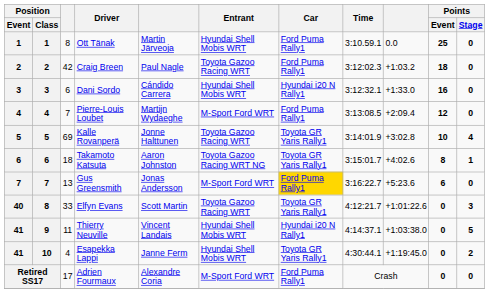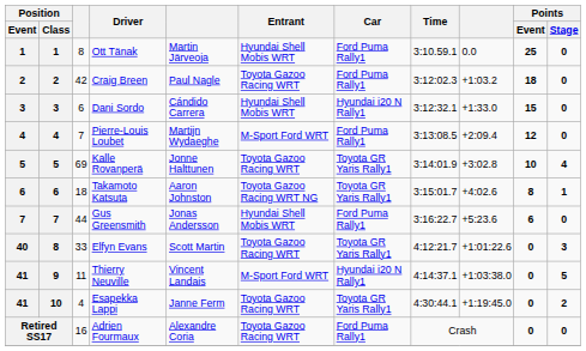 <table class="wikitable" width=85% style="font-size:85%">
 <tr>
 <th colspan="2">Position</th>
 <th rowspan="2"></th>
 <th rowspan="2">Driver</th>
 <th rowspan="2"></th>
 <th rowspan="2">Entrant</th>
 <th rowspan="2">Car</th>
 <th rowspan="2">Time</th>
 <th rowspan="2"></th>
 <th colspan="2">Points</th>
 </tr>
 <tr>
 <th>Event</th>
 <th>Class</th>
 <th>Event</th>
 <th><a href='#'>Stage</a></th>
 </tr>
 <tr>
 <th>1</th>
 <th>1</th>
 <td align="center">8</td>
 <td><a href='#'>Ott Tänak</a></td>
 <td><a href='#'>Martin Järveoja</a></td>
 <td><a href='#'>Hyundai Shell Mobis WRT</a></td>
 <td><a href='#'>Ford Puma Rally1</a></td>
 <td>3:10.59.1</td>
 <td>0.0</td>
 <td align="center"><strong>25</strong></td>
 <td align="center"><strong>0</strong></td>
 </tr>
 <tr>
 <th>2</th>
 <th>2</th>
 <td align="center">42</td>
 <td><a href='#'>Craig Breen</a></td>
 <td><a href='#'>Paul Nagle</a></td>
 <td><a href='#'>Toyota Gazoo Racing WRT</a></td>
 <td><a href='#'>Ford Puma Rally1</a></td>
 <td>3:12:02.3</td>
 <td>+1:03.2</td>
 <td align="center"><strong>18</strong></td>
 <td align="center"><strong>0</strong></td>
 </tr>
 <tr>
 <th>3</th>
 <th>3</th>
 <td align="center">6</td>
 <td><a href='#'>Dani Sordo</a></td>
 <td><a href='#'>Cándido Carrera</a></td>
 <td><a href='#'>Hyundai Shell Mobis WRT</a></td>
 <td><a href='#'>Hyundai i20 N Rally1</a></td>
 <td>3:12:32.1</td>
 <td>+1:33.0</td>
-<td align="center"><strong>16</strong></td>
+<td align="center"><strong>15</strong></td>
 <td align="center"><strong>0</strong></td>
 </tr>
 <tr>
 <th>4</th>
 <th>4</th>
 <td align="center">7</td>
 <td><a href='#'>Pierre-Louis Loubet</a></td>
 <td><a href='#'>Martijn Wydaeghe</a></td>
 <td><a href='#'>M-Sport Ford WRT</a></td>
 <td><a href='#'>Ford Puma Rally1</a></td>
 <td>3:13:08.5</td>
 <td>+2:09.4</td>
 <td align="center"><strong>12</strong></td>
 <td align="center"><strong>0</strong></td>
 </tr>
 <tr>
 <th>5</th>
 <th>5</th>
 <td align="center">69</td>
 <td><a href='#'>Kalle Rovanperä</a></td>
 <td><a href='#'>Jonne Halttunen</a></td>
 <td><a href='#'>Toyota Gazoo Racing WRT</a></td>
 <td><a href='#'>Toyota GR Yaris Rally1</a></td>
 <td>3:14:01.9</td>
 <td>+3:02.8</td>
 <td align="center"><strong>10</strong></td>
 <td align="center"><strong>4</strong></td>
 </tr>
 <tr>
 <th>6</th>
 <th>6</th>
 <td align="center">18</td>
 <td><a href='#'>Takamoto Katsuta</a></td>
 <td><a href='#'>Aaron Johnston</a></td>
 <td><a href='#'>Toyota Gazoo Racing WRT NG</a></td>
 <td><a href='#'>Toyota GR Yaris Rally1</a></td>
 <td>3:15:01.7</td>
 <td>+4:02.6</td>
 <td align="center"><strong>8</strong></td>
 <td align="center"><strong>1</strong></td>
 </tr>
 <tr>
 <th>7</th>
 <th>7</th>
-<td align="center">13</td>
+<td align="center">44</td>
 <td><a href='#'>Gus Greensmith</a></td>
 <td><a href='#'>Jonas Andersson</a></td>
-<td><a href='#'>M-Sport Ford WRT</a></td>
-<td style="background: gold;"><a href='#'>Ford Puma Rally1</a></td>
+<td><a href='#'>Hyundai Shell Mobis WRT</a></td>
+<td><a href='#'>Ford Puma Rally1</a></td>
 <td>3:16:22.7</td>
 <td>+5:23.6</td>
 <td align="center"><strong>6</strong></td>
 <td align="center"><strong>0</strong></td>
 </tr>
 <tr>
 <th>40</th>
 <th>8</th>
 <td align="center">33</td>
 <td><a href='#'>Elfyn Evans</a></td>
 <td><a href='#'>Scott Martin</a></td>
 <td><a href='#'>Toyota Gazoo Racing WRT</a></td>
 <td><a href='#'>Toyota GR Yaris Rally1</a></td>
 <td>4:12:21.7</td>
 <td>+1:01:22.6</td>
 <td align="center"><strong>0</strong></td>
 <td align="center"><strong>3</strong></td>
 </tr>
 <tr>
 <th>41</th>
 <th>9</th>
 <td align="center">11</td>
 <td><a href='#'>Thierry Neuville</a></td>
 <td><a href='#'>Vincent Landais</a></td>
-<td><a href='#'>Hyundai Shell Mobis WRT</a></td>
+<td><a href='#'>M-Sport Ford WRT</a></td>
 <td><a href='#'>Hyundai i20 N Rally1</a></td>
 <td>4:14:37.1</td>
 <td>+1:03:38.0</td>
 <td align="center"><strong>0</strong></td>
 <td align="center"><strong>5</strong></td>
 </tr>
 <tr>
 <th>41</th>
 <th>10</th>
 <td align="center">4</td>
 <td><a href='#'>Esapekka Lappi</a></td>
 <td><a href='#'>Janne Ferm</a></td>
-<td><a href='#'>Hyundai Shell Mobis WRT</a></td>
+<td><a href='#'>Toyota Gazoo Racing WRT</a></td>
 <td><a href='#'>Toyota GR Yaris Rally1</a></td>
 <td>4:30:44.1</td>
 <td>+1:19:45.0</td>
 <td align="center"><strong>0</strong></td>
 <td align="center"><strong>2</strong></td>
 </tr>
 <tr>
 <th colspan="2">Retired SS17</th>
-<td align="center">17</td>
+<td align="center">16</td>
 <td><a href='#'>Adrien Fourmaux</a></td>
 <td><a href='#'>Alexandre Coria</a></td>
-<td><a href='#'>M-Sport Ford WRT</a></td>
+<td><a href='#'>Toyota Gazoo Racing WRT</a></td>
 <td><a href='#'>Ford Puma Rally1</a></td>
 <td align="center" colspan="2">Crash</td>
 <td align="center"><strong>0</strong></td>
 <td align="center"><strong>0</strong></td>
 </tr>
 <tr>
 </tr>
 </table>
